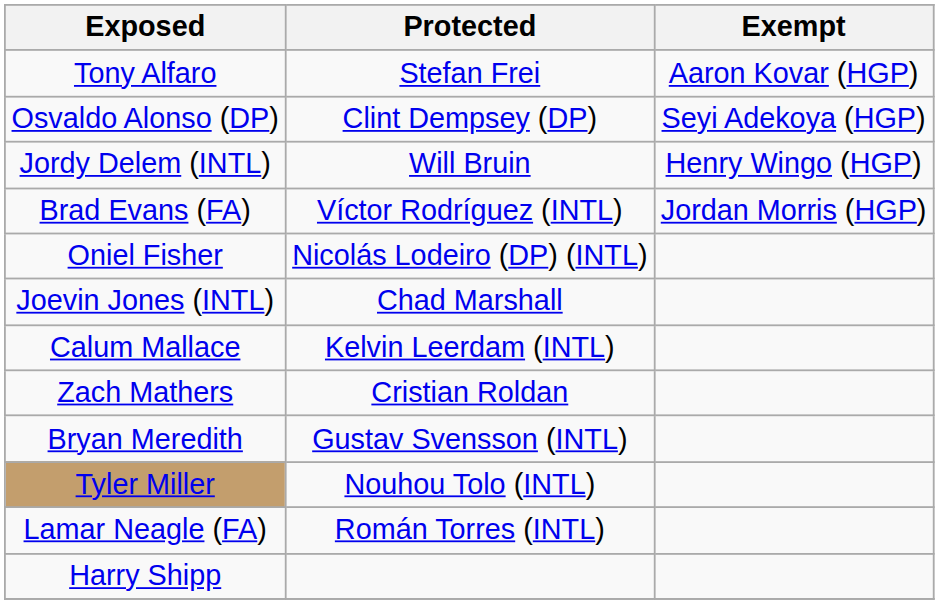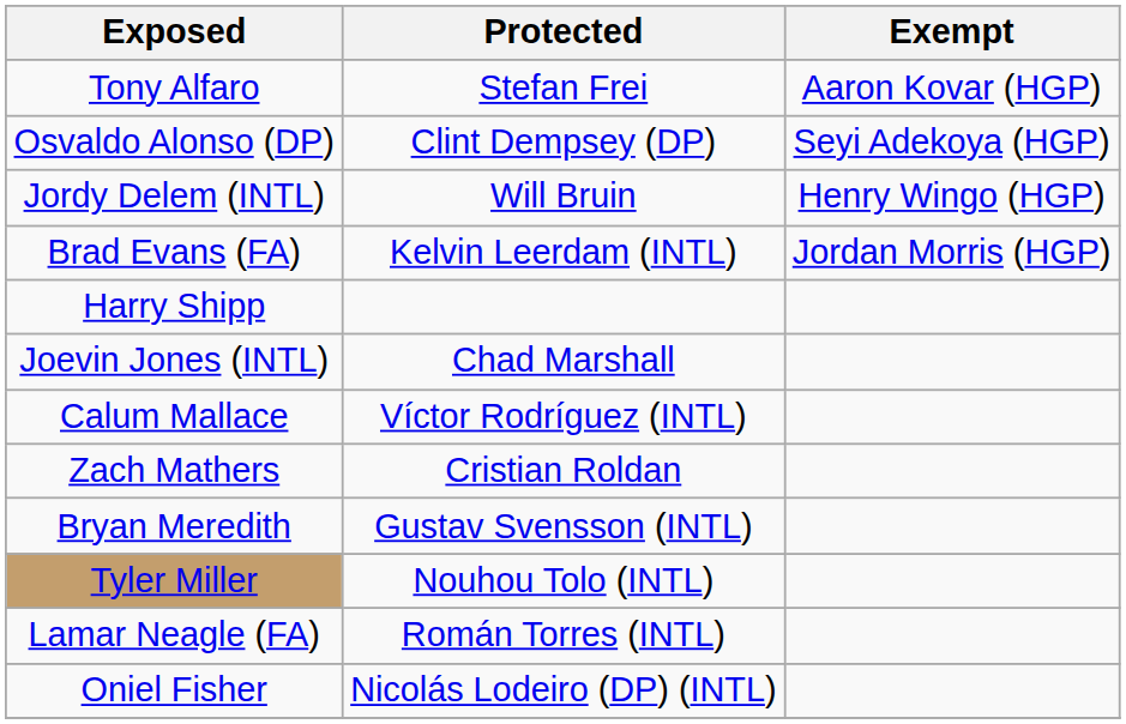 <table class="wikitable" style="text-align:center">
 <tr>
 <th>Exposed</th>
 <th>Protected</th>
 <th>Exempt</th>
 </tr>
 <tr>
 <td><a href='#'>Tony Alfaro</a></td>
 <td><a href='#'>Stefan Frei</a></td>
 <td><a href='#'>Aaron Kovar</a> (<a href='#'>HGP</a>)</td>
 </tr>
 <tr>
 <td><a href='#'>Osvaldo Alonso</a> (<a href='#'>DP</a>)</td>
 <td><a href='#'>Clint Dempsey</a> (<a href='#'>DP</a>)</td>
 <td><a href='#'>Seyi Adekoya</a> (<a href='#'>HGP</a>)</td>
 </tr>
 <tr>
 <td><a href='#'>Jordy Delem</a> (<a href='#'>INTL</a>)</td>
 <td><a href='#'>Will Bruin</a></td>
 <td><a href='#'>Henry Wingo</a> (<a href='#'>HGP</a>)</td>
 </tr>
 <tr>
 <td><a href='#'>Brad Evans</a> (<a href='#'>FA</a>)</td>
-<td><a href='#'>Víctor Rodríguez</a> (<a href='#'>INTL</a>)</td>
+<td><a href='#'>Kelvin Leerdam</a> (<a href='#'>INTL</a>)</td>
 <td><a href='#'>Jordan Morris</a> (<a href='#'>HGP</a>)</td>
 </tr>
 <tr>
-<td><a href='#'>Oniel Fisher</a></td>
-<td><a href='#'>Nicolás Lodeiro</a> (<a href='#'>DP</a>) (<a href='#'>INTL</a>)</td>
+<td><a href='#'>Harry Shipp</a></td>
+<td></td>
 <td></td>
 </tr>
 <tr>
 <td><a href='#'>Joevin Jones</a> (<a href='#'>INTL</a>)</td>
 <td><a href='#'>Chad Marshall</a></td>
 <td></td>
 </tr>
 <tr>
 <td><a href='#'>Calum Mallace</a></td>
-<td><a href='#'>Kelvin Leerdam</a> (<a href='#'>INTL</a>)</td>
+<td><a href='#'>Víctor Rodríguez</a> (<a href='#'>INTL</a>)</td>
 <td></td>
 </tr>
 <tr>
 <td><a href='#'>Zach Mathers</a></td>
 <td><a href='#'>Cristian Roldan</a></td>
 <td></td>
 </tr>
 <tr>
 <td><a href='#'>Bryan Meredith</a></td>
 <td><a href='#'>Gustav Svensson</a> (<a href='#'>INTL</a>)</td>
 <td></td>
 </tr>
 <tr>
 <td style="background: #C39E6D"><a href='#'>Tyler Miller</a></td>
 <td><a href='#'>Nouhou Tolo</a> (<a href='#'>INTL</a>)</td>
 <td></td>
 </tr>
 <tr>
 <td><a href='#'>Lamar Neagle</a> (<a href='#'>FA</a>)</td>
 <td><a href='#'>Román Torres</a> (<a href='#'>INTL</a>)</td>
 <td></td>
 </tr>
 <tr>
-<td><a href='#'>Harry Shipp</a></td>
-<td></td>
+<td><a href='#'>Oniel Fisher</a></td>
+<td><a href='#'>Nicolás Lodeiro</a> (<a href='#'>DP</a>) (<a href='#'>INTL</a>)</td>
 <td></td>
 </tr>
 <tr>
 </tr>
 </table>
